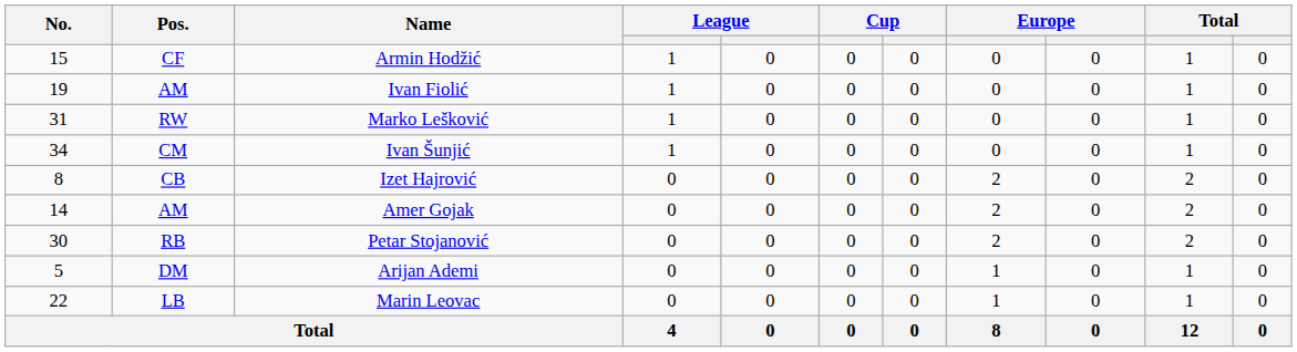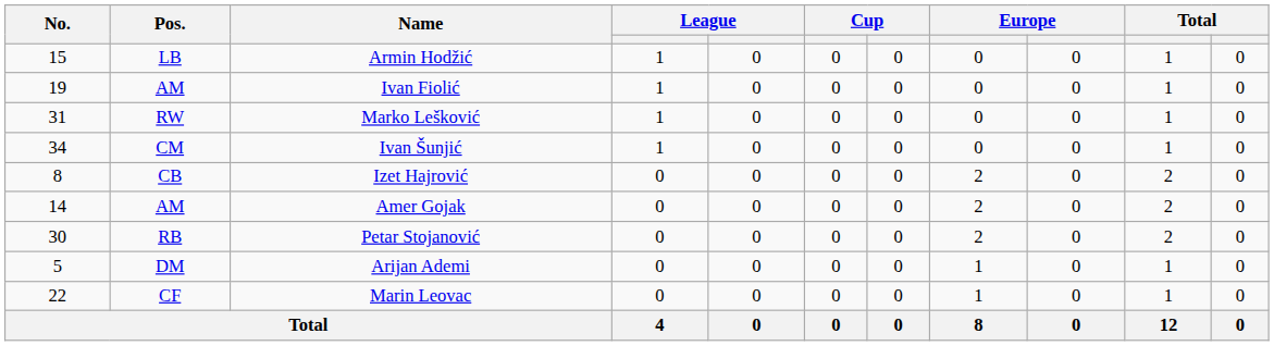 <table class="wikitable" style="text-align:center; font-size:90%; width:80%;">
 <tr>
 <th rowspan="2">No.</th>
 <th rowspan="2">Pos.</th>
 <th rowspan="2">Name</th>
 <th colspan="2"><a href='#'>League</a></th>
 <th colspan="2"><a href='#'>Cup</a></th>
 <th colspan="2"><a href='#'>Europe</a></th>
 <th colspan="2">Total</th>
 </tr>
 <tr>
 <th></th>
 <th></th>
 <th></th>
 <th></th>
 <th></th>
 <th></th>
 <th></th>
 <th></th>
 </tr>
 <tr>
 <td>15</td>
-<td><a href='#'>CF</a></td>
+<td><a href='#'>LB</a></td>
 <td> <a href='#'>Armin Hodžić</a></td>
 <td>1</td>
 <td>0</td>
 <td>0</td>
 <td>0</td>
 <td>0</td>
 <td>0</td>
 <td>1</td>
 <td>0</td>
 </tr>
 <tr>
 <td>19</td>
 <td><a href='#'>AM</a></td>
 <td> <a href='#'>Ivan Fiolić</a></td>
 <td>1</td>
 <td>0</td>
 <td>0</td>
 <td>0</td>
 <td>0</td>
 <td>0</td>
 <td>1</td>
 <td>0</td>
 </tr>
 <tr>
 <td>31</td>
 <td><a href='#'>RW</a></td>
 <td> <a href='#'>Marko Lešković</a></td>
 <td>1</td>
 <td>0</td>
 <td>0</td>
 <td>0</td>
 <td>0</td>
 <td>0</td>
 <td>1</td>
 <td>0</td>
 </tr>
 <tr>
 <td>34</td>
 <td><a href='#'>CM</a></td>
 <td> <a href='#'>Ivan Šunjić</a></td>
 <td>1</td>
 <td>0</td>
 <td>0</td>
 <td>0</td>
 <td>0</td>
 <td>0</td>
 <td>1</td>
 <td>0</td>
 </tr>
 <tr>
 <td>8</td>
 <td><a href='#'>CB</a></td>
 <td> <a href='#'>Izet Hajrović</a></td>
 <td>0</td>
 <td>0</td>
 <td>0</td>
 <td>0</td>
 <td>2</td>
 <td>0</td>
 <td>2</td>
 <td>0</td>
 </tr>
 <tr>
 <td>14</td>
 <td><a href='#'>AM</a></td>
 <td> <a href='#'>Amer Gojak</a></td>
 <td>0</td>
 <td>0</td>
 <td>0</td>
 <td>0</td>
 <td>2</td>
 <td>0</td>
 <td>2</td>
 <td>0</td>
 </tr>
 <tr>
 <td>30</td>
 <td><a href='#'>RB</a></td>
 <td> <a href='#'>Petar Stojanović</a></td>
 <td>0</td>
 <td>0</td>
 <td>0</td>
 <td>0</td>
 <td>2</td>
 <td>0</td>
 <td>2</td>
 <td>0</td>
 </tr>
 <tr>
 <td>5</td>
 <td><a href='#'>DM</a></td>
 <td> <a href='#'>Arijan Ademi</a></td>
 <td>0</td>
 <td>0</td>
 <td>0</td>
 <td>0</td>
 <td>1</td>
 <td>0</td>
 <td>1</td>
 <td>0</td>
 </tr>
 <tr>
 <td>22</td>
-<td><a href='#'>LB</a></td>
+<td><a href='#'>CF</a></td>
 <td> <a href='#'>Marin Leovac</a></td>
 <td>0</td>
 <td>0</td>
 <td>0</td>
 <td>0</td>
 <td>1</td>
 <td>0</td>
 <td>1</td>
 <td>0</td>
 </tr>
 <tr>
 <th colspan="3">Total</th>
 <th>4</th>
 <th>0</th>
 <th>0</th>
 <th>0</th>
 <th>8</th>
 <th>0</th>
 <th>12</th>
 <th>0</th>
 </tr>
 </table>
